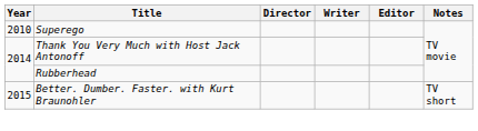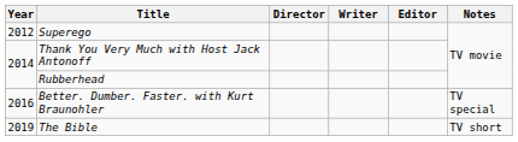 <table class="wikitable">
 <tr>
 <th>Year</th>
 <th>Title</th>
 <th width=65>Director</th>
 <th width=65>Writer</th>
 <th width=65>Editor</th>
 <th>Notes</th>
 </tr>
 <tr>
-<td>2010</td>
+<td>2012</td>
 <td><em>Superego</em></td>
 <td></td>
 <td></td>
 <td></td>
 <td rowspan=3>TV movie</td>
 </tr>
 <tr>
 <td rowspan=2>2014</td>
 <td><em>Thank You Very Much with Host Jack Antonoff</em></td>
 <td></td>
 <td></td>
 <td></td>
 </tr>
 <tr>
 <td><em>Rubberhead</em></td>
 <td></td>
 <td></td>
 <td></td>
 </tr>
 <tr>
-<td>2015</td>
+<td>2016</td>
 <td><em>Better. Dumber. Faster. with Kurt Braunohler</em></td>
+<td></td>
+<td></td>
+<td></td>
+<td>TV special</td>
+</tr>
+<tr>
+<td>2019</td>
+<td><em>The Bible</em></td>
 <td></td>
 <td></td>
 <td></td>
 <td>TV short</td>
 </tr>
 </table>
